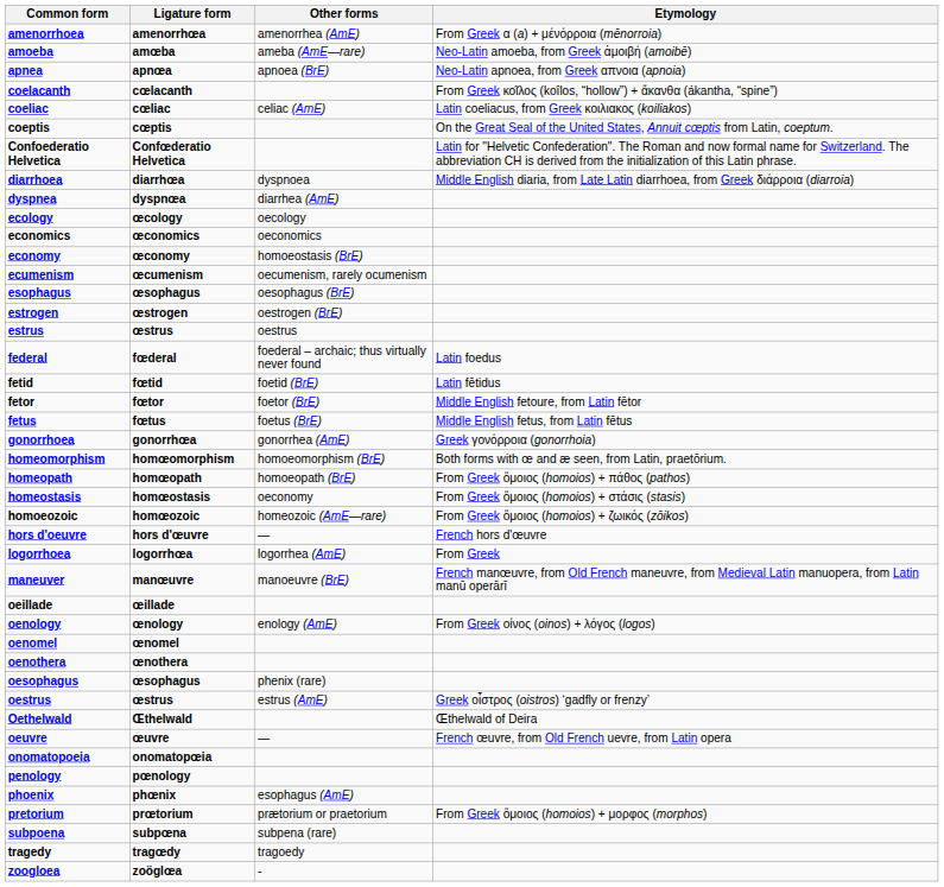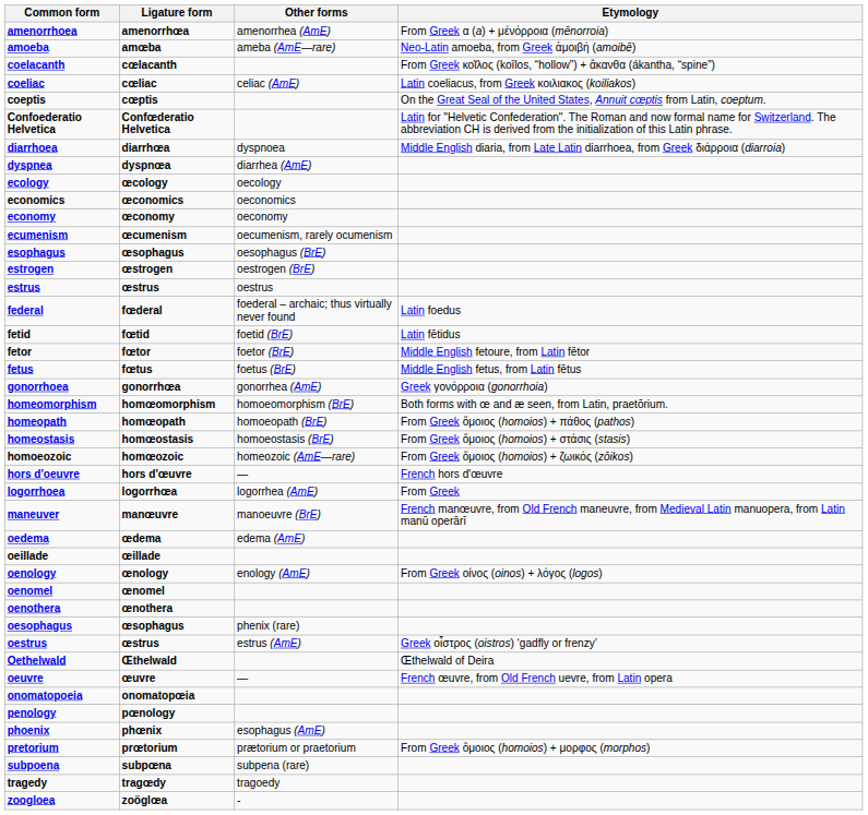 <table class="wikitable">
 <tr>
 <th>Common form</th>
 <th>Ligature form</th>
 <th>Other forms</th>
 <th>Etymology</th>
 </tr>
 <tr>
 <td><strong><a href='#'>amenorrhoea</a></strong></td>
 <td><strong>amenorrhœa</strong></td>
 <td>amenorrhea <em>(<a href='#'>AmE</a>)</em></td>
 <td>From <a href='#'>Greek</a> α (<em>a</em>) + μένόρροια (<em>mēnorroia</em>)</td>
 </tr>
 <tr>
 <td><strong><a href='#'>amoeba</a></strong></td>
 <td><strong>amœba</strong></td>
 <td>ameba <em>(<a href='#'>AmE</a>—rare)</em></td>
 <td><a href='#'>Neo-Latin</a> amoeba, from <a href='#'>Greek</a> ἀμοιβή (<em>amoibē</em>)</td>
-</tr>
-<tr>
-<td><strong><a href='#'>apnea</a></strong></td>
-<td><strong>apnœa</strong></td>
-<td>apnoea <em>(<a href='#'>BrE</a>)</em></td>
-<td><a href='#'>Neo-Latin</a> apnoea, from <a href='#'>Greek</a> απνοια (<em>apnoia</em>)</td>
 </tr>
 <tr>
 <td><strong><a href='#'>coelacanth</a></strong></td>
 <td><strong>cœlacanth</strong></td>
 <td></td>
 <td>From <a href='#'>Greek</a> κοῖλος (koîlos, “hollow”) + ἄκανθα (ákantha, “spine”)</td>
 </tr>
 <tr>
 <td><strong><a href='#'>coeliac</a></strong></td>
 <td><strong>cœliac</strong></td>
 <td>celiac <em>(<a href='#'>AmE</a>)</em></td>
 <td><a href='#'>Latin</a> coeliacus, from <a href='#'>Greek</a> κοιλιακος (<em>koiliakos</em>)</td>
 </tr>
 <tr>
 <td><strong>coeptis</strong></td>
 <td><strong>cœptis</strong></td>
 <td></td>
 <td>On the <a href='#'>Great Seal of the United States</a>, <em><a href='#'>Annuit cœptis</a></em> from Latin, <em>coeptum</em>.</td>
 </tr>
 <tr>
 <td><strong>Confoederatio Helvetica</strong></td>
 <td><strong>Confœderatio Helvetica</strong></td>
 <td></td>
 <td><a href='#'>Latin</a> for "Helvetic Confederation". The Roman and now formal name for <a href='#'>Switzerland</a>. The abbreviation CH is derived from the initialization of this Latin phrase.</td>
 </tr>
 <tr>
 <td><strong><a href='#'>diarrhoea</a></strong></td>
 <td><strong>diarrhœa</strong></td>
 <td>dyspnoea</td>
 <td><a href='#'>Middle English</a> diaria, from <a href='#'>Late Latin</a> diarrhoea, from <a href='#'>Greek</a> διάρροια (<em>diarroia</em>)</td>
 </tr>
 <tr>
 <td><strong><a href='#'>dyspnea</a></strong></td>
 <td><strong>dyspnœa</strong></td>
 <td>diarrhea <em>(<a href='#'>AmE</a>)</em></td>
 <td></td>
 </tr>
 <tr>
 <td><strong><a href='#'>ecology</a></strong></td>
 <td><strong>œcology</strong></td>
 <td>oecology</td>
 <td></td>
 </tr>
 <tr>
 <td><strong>economics</strong></td>
 <td><strong>œconomics</strong></td>
 <td>oeconomics</td>
 <td></td>
 </tr>
 <tr>
 <td><strong><a href='#'>economy</a></strong></td>
 <td><strong>œconomy</strong></td>
-<td>homoeostasis <em>(<a href='#'>BrE</a>)</em></td>
+<td>oeconomy</td>
 <td></td>
 </tr>
 <tr>
 <td><strong><a href='#'>ecumenism</a></strong></td>
 <td><strong>œcumenism</strong></td>
 <td>oecumenism, rarely ocumenism</td>
 <td></td>
 </tr>
 <tr>
 <td><strong><a href='#'>esophagus</a></strong></td>
 <td><strong>œsophagus</strong></td>
 <td>oesophagus <em>(<a href='#'>BrE</a>)</em></td>
 <td></td>
 </tr>
 <tr>
 <td><strong><a href='#'>estrogen</a></strong></td>
 <td><strong>œstrogen</strong></td>
 <td>oestrogen <em>(<a href='#'>BrE</a>)</em></td>
 <td></td>
 </tr>
 <tr>
 <td><strong><a href='#'>estrus</a></strong></td>
 <td><strong>œstrus</strong></td>
 <td>oestrus</td>
 <td></td>
 </tr>
 <tr>
 <td><strong><a href='#'>federal</a></strong></td>
 <td><strong>fœderal</strong></td>
 <td>foederal – archaic; thus virtually never found</td>
 <td><a href='#'>Latin</a> foedus</td>
 </tr>
 <tr>
 <td><strong>fetid</strong></td>
 <td><strong>fœtid</strong></td>
 <td>foetid <em>(<a href='#'>BrE</a>)</em></td>
 <td><a href='#'>Latin</a> fētidus</td>
 </tr>
 <tr>
 <td><strong>fetor</strong></td>
 <td><strong>fœtor</strong></td>
 <td>foetor <em>(<a href='#'>BrE</a>)</em></td>
 <td><a href='#'>Middle English</a> fetoure, from <a href='#'>Latin</a> fētor</td>
 </tr>
 <tr>
 <td><strong><a href='#'>fetus</a></strong></td>
 <td><strong>fœtus</strong></td>
 <td>foetus <em>(<a href='#'>BrE</a>)</em></td>
 <td><a href='#'>Middle English</a> fetus, from <a href='#'>Latin</a> fētus</td>
 </tr>
 <tr>
 <td><strong><a href='#'>gonorrhoea</a></strong></td>
 <td><strong>gonorrhœa</strong></td>
 <td>gonorrhea <em>(<a href='#'>AmE</a>)</em></td>
 <td><a href='#'>Greek</a> γονόρροια (<em>gonorrhoia</em>)</td>
 </tr>
 <tr>
 <td><strong><a href='#'>homeomorphism</a></strong></td>
 <td><strong>homœomorphism</strong></td>
 <td>homoeomorphism <em>(<a href='#'>BrE</a>)</em></td>
 <td>Both forms with œ and æ seen, from Latin, praetōrium.</td>
 </tr>
 <tr>
 <td><strong><a href='#'>homeopath</a></strong></td>
 <td><strong>homœopath</strong></td>
 <td>homoeopath <em>(<a href='#'>BrE</a>)</em></td>
 <td>From <a href='#'>Greek</a> ὅμοιος (<em>homoios</em>) + πάθος (<em>pathos</em>)</td>
 </tr>
 <tr>
 <td><strong><a href='#'>homeostasis</a></strong></td>
 <td><strong>homœostasis</strong></td>
-<td>oeconomy</td>
+<td>homoeostasis <em>(<a href='#'>BrE</a>)</em></td>
 <td>From <a href='#'>Greek</a> ὅμοιος (<em>homoios</em>) + στάσις (<em>stasis</em>)</td>
 </tr>
 <tr>
 <td><strong>homoeozoic</strong></td>
 <td><strong>homœozoic</strong></td>
 <td>homeozoic <em>(<a href='#'>AmE</a>—rare)</em></td>
 <td>From <a href='#'>Greek</a> ὅμοιος (<em>homoios</em>) + ζωικός (<em>zōikos</em>)</td>
 </tr>
 <tr>
 <td><strong><a href='#'>hors d'oeuvre</a></strong></td>
 <td><strong>hors d'œuvre</strong></td>
 <td>—</td>
 <td><a href='#'>French</a> hors d'œuvre</td>
 </tr>
 <tr>
 <td><strong><a href='#'>logorrhoea</a></strong></td>
 <td><strong>logorrhœa</strong></td>
 <td>logorrhea <em>(<a href='#'>AmE</a>)</em></td>
 <td>From <a href='#'>Greek</a></td>
 </tr>
 <tr>
 <td><strong><a href='#'>maneuver</a></strong></td>
 <td><strong>manœuvre</strong></td>
 <td>manoeuvre <em>(<a href='#'>BrE</a>)</em></td>
 <td><a href='#'>French</a> manœuvre, from <a href='#'>Old French</a> maneuvre, from <a href='#'>Medieval Latin</a> manuopera, from <a href='#'>Latin</a> manū operārī</td>
+</tr>
+<tr>
+<td><strong><a href='#'>oedema</a></strong></td>
+<td><strong>œdema</strong></td>
+<td>edema <em>(<a href='#'>AmE</a>)</em></td>
+<td></td>
 </tr>
 <tr>
 <td><strong>oeillade</strong></td>
 <td><strong>œillade</strong></td>
 <td></td>
 <td></td>
 </tr>
 <tr>
 <td><strong><a href='#'>oenology</a></strong></td>
 <td><strong>œnology</strong></td>
 <td>enology <em>(<a href='#'>AmE</a>)</em></td>
 <td>From <a href='#'>Greek</a> οίνος (<em>oinos</em>) + λόγος (<em>logos</em>)</td>
 </tr>
 <tr>
 <td><strong><a href='#'>oenomel</a></strong></td>
 <td><strong>œnomel</strong></td>
 <td></td>
 <td></td>
 </tr>
 <tr>
 <td><strong><a href='#'>oenothera</a></strong></td>
 <td><strong>œnothera</strong></td>
 <td></td>
 <td></td>
 </tr>
 <tr>
 <td><strong><a href='#'>oesophagus</a></strong></td>
 <td><strong>œsophagus</strong></td>
 <td>phenix (rare)</td>
 <td></td>
 </tr>
 <tr>
 <td><strong><a href='#'>oestrus</a></strong></td>
 <td><strong>œstrus</strong></td>
 <td>estrus <em>(<a href='#'>AmE</a>)</em></td>
 <td><a href='#'>Greek</a> οἶστρος (<em>oistros</em>) ‘gadfly or frenzy’</td>
 </tr>
 <tr>
 <td><strong><a href='#'>Oethelwald</a></strong></td>
 <td><strong>Œthelwald</strong></td>
 <td></td>
 <td>Œthelwald of Deira</td>
 </tr>
 <tr>
 <td><strong><a href='#'>oeuvre</a></strong></td>
 <td><strong>œuvre</strong></td>
 <td>—</td>
 <td><a href='#'>French</a> œuvre, from <a href='#'>Old French</a> uevre, from <a href='#'>Latin</a> opera</td>
 </tr>
 <tr>
 <td><strong><a href='#'>onomatopoeia</a></strong></td>
 <td><strong>onomatopœia</strong></td>
 <td></td>
 <td></td>
 </tr>
 <tr>
 <td><strong><a href='#'>penology</a></strong></td>
 <td><strong>pœnology</strong></td>
 <td></td>
 <td></td>
 </tr>
 <tr>
 <td><strong><a href='#'>phoenix</a></strong></td>
 <td><strong>phœnix</strong></td>
 <td>esophagus <em>(<a href='#'>AmE</a>)</em></td>
 <td></td>
 </tr>
 <tr>
 <td><strong><a href='#'>pretorium</a></strong></td>
 <td><strong>prœtorium</strong></td>
 <td>prætorium or praetorium</td>
 <td>From <a href='#'>Greek</a> ὅμοιος (<em>homoios</em>) + μορφος (<em>morphos</em>)</td>
 </tr>
 <tr>
 <td><strong><a href='#'>subpoena</a></strong></td>
 <td><strong>subpœna</strong></td>
 <td>subpena (rare)</td>
 <td></td>
 </tr>
 <tr>
 <td><strong>tragedy</strong></td>
 <td><strong>tragœdy</strong></td>
 <td>tragoedy</td>
 <td></td>
 </tr>
 <tr>
 <td><strong><a href='#'>zoogloea</a></strong></td>
 <td><strong>zoöglœa</strong></td>
 <td>-</td>
 <td></td>
 </tr>
 </table>
